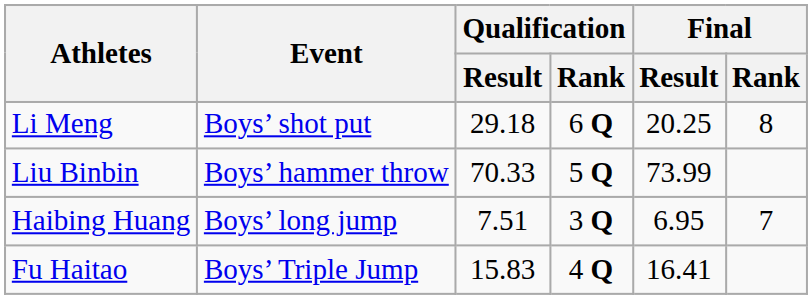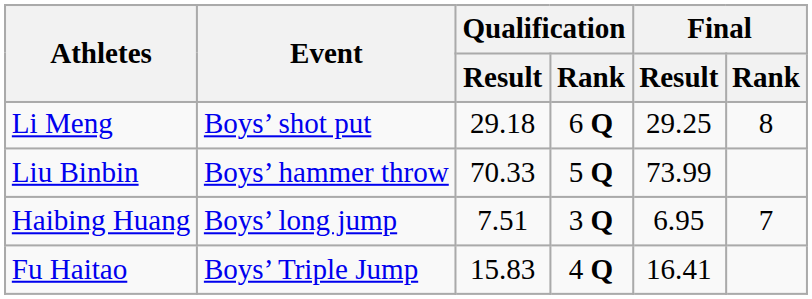 <table class="wikitable" border="1" style="font-size:90%">
 <tr>
 <th rowspan=2>Athletes</th>
 <th rowspan=2>Event</th>
 <th colspan=2>Qualification</th>
 <th colspan=2>Final</th>
 </tr>
 <tr>
 <th>Result</th>
 <th>Rank</th>
 <th>Result</th>
 <th>Rank</th>
 </tr>
 <tr>
 <td><a href='#'>Li Meng</a></td>
 <td><a href='#'>Boys’ shot put</a></td>
 <td align=center>29.18</td>
 <td align=center>6 <strong>Q</strong></td>
-<td align=center>20.25</td>
+<td align=center>29.25</td>
 <td align=center>8</td>
 </tr>
 <tr>
 <td><a href='#'>Liu Binbin</a></td>
 <td><a href='#'>Boys’ hammer throw</a></td>
 <td align=center>70.33</td>
 <td align=center>5 <strong>Q</strong></td>
 <td align=center>73.99</td>
 <td align=center></td>
 </tr>
 <tr>
 <td><a href='#'>Haibing Huang</a></td>
 <td><a href='#'>Boys’ long jump</a></td>
 <td align=center>7.51</td>
 <td align=center>3 <strong>Q</strong></td>
 <td align=center>6.95</td>
 <td align=center>7</td>
 </tr>
 <tr>
 <td><a href='#'>Fu Haitao</a></td>
 <td><a href='#'>Boys’ Triple Jump</a></td>
 <td align=center>15.83</td>
 <td align=center>4 <strong>Q</strong></td>
 <td align=center>16.41</td>
 <td align=center></td>
 </tr>
 </table>
